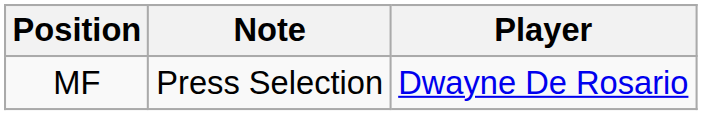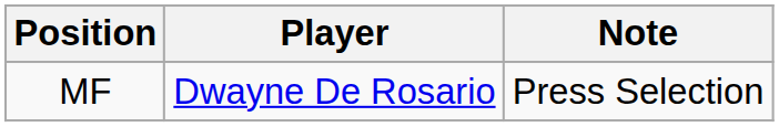 <table class=wikitable>
 <tr>
 <th>Position</th>
+<th>Player</th>
 <th>Note</th>
-<th>Player</th>
 </tr>
 <tr>
 <td align=center>MF</td>
+<td> <a href='#'>Dwayne De Rosario</a></td>
 <td>Press Selection</td>
-<td> <a href='#'>Dwayne De Rosario</a></td>
 </tr>
 </table>
